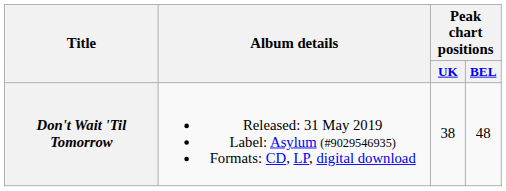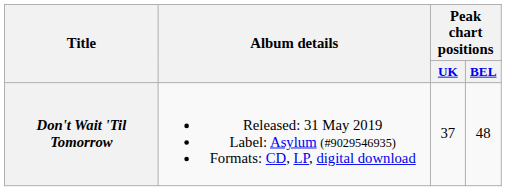 <table class="wikitable plainrowheaders" style="text-align:center;">
 <tr>
 <th scope="col" rowspan="2" style="width:10em;">Title</th>
 <th scope="col" rowspan="2" style="width:18em;">Album details</th>
 <th scope="col" colspan="2">Peak chart positions</th>
 </tr>
 <tr>
 <th scope="col" style="width:2.2em;font-size:90%;"><a href='#'>UK</a><br></th>
 <th scope="col" style="width:2.2em;font-size:90%;"><a href='#'>BEL</a><br></th>
 </tr>
 <tr>
 <th scope="row"><em>Don't Wait 'Til Tomorrow</em></th>
 <td><br><ul><li>Released: 31 May 2019</li><li>Label: <a href='#'>Asylum</a> <small>(#9029546935)</small></li><li>Formats: <a href='#'>CD</a>, <a href='#'>LP</a>, <a href='#'>digital download</a></li></ul></td>
-<td>38</td>
+<td>37</td>
 <td>48</td>
 </tr>
 </table>
